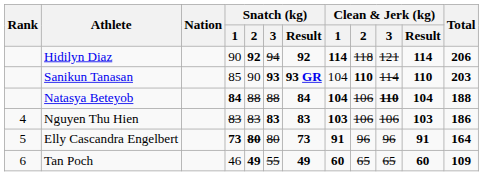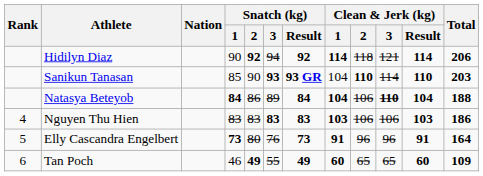 <table class="wikitable sortable" style="text-align:center;">
 <tr>
 <th rowspan=2>Rank</th>
 <th rowspan=2>Athlete</th>
 <th rowspan=2>Nation</th>
 <th colspan=4>Snatch (kg)</th>
 <th colspan=4>Clean & Jerk (kg)</th>
 <th rowspan=2>Total</th>
 </tr>
 <tr>
 <th>1</th>
 <th>2</th>
 <th>3</th>
 <th>Result</th>
 <th>1</th>
 <th>2</th>
 <th>3</th>
 <th>Result</th>
 </tr>
 <tr>
 <td></td>
 <td align=left><a href='#'>Hidilyn Diaz</a></td>
 <td align=left></td>
 <td>90</td>
 <td><strong>92</strong></td>
 <td><s>94</s></td>
 <td><strong>92</strong></td>
 <td><strong>114</strong></td>
 <td><s>118</s></td>
 <td><s>121</s></td>
 <td><strong>114</strong></td>
 <td><strong>206</strong></td>
 </tr>
 <tr>
 <td></td>
 <td align=left><a href='#'>Sanikun Tanasan</a></td>
 <td align=left></td>
 <td>85</td>
 <td>90</td>
 <td><strong>93</strong></td>
 <td><strong>93</strong> <strong><a href='#'>GR</a></strong></td>
 <td>104</td>
 <td><strong>110</strong></td>
 <td><s>114</s></td>
 <td><strong>110</strong></td>
 <td><strong>203</strong></td>
 </tr>
 <tr>
 <td></td>
 <td align=left><a href='#'>Natasya Beteyob</a></td>
 <td align=left></td>
 <td><strong>84</strong></td>
-<td><s>88</s></td>
-<td><s>88</s></td>
+<td><s>86</s></td>
+<td><s>89</s></td>
 <td><strong>84</strong></td>
 <td><strong>104</strong></td>
 <td><s>106</s></td>
 <td><strong><s>110</s></strong></td>
 <td><strong>104</strong></td>
 <td><strong>188</strong></td>
 </tr>
 <tr>
 <td>4</td>
 <td align=left>Nguyen Thu Hien</td>
 <td align=left></td>
 <td><s>83</s></td>
 <td><s>83</s></td>
 <td><strong>83</strong></td>
 <td><strong>83</strong></td>
 <td><strong>103</strong></td>
 <td><s>106</s></td>
 <td><s>106</s></td>
 <td><strong>103</strong></td>
 <td><strong>186</strong></td>
 </tr>
 <tr>
 <td>5</td>
 <td align=left>Elly Cascandra Engelbert</td>
 <td align="left"></td>
 <td><strong>73</strong></td>
-<td><strong><s>80</s></strong></td>
 <td><s>80</s></td>
+<td><s>76</s></td>
 <td><strong>73</strong></td>
 <td><strong>91</strong></td>
 <td><s>96</s></td>
 <td><s>96</s></td>
 <td><strong>91</strong></td>
 <td><strong>164</strong></td>
 </tr>
 <tr>
 <td>6</td>
 <td align=left>Tan Poch</td>
 <td align=left></td>
 <td>46</td>
 <td><strong>49</strong></td>
 <td><s>55</s></td>
 <td><strong>49</strong></td>
 <td><strong>60</strong></td>
 <td><s>65</s></td>
 <td><s>65</s></td>
 <td><strong>60</strong></td>
 <td><strong>109</strong></td>
 </tr>
 </table>
